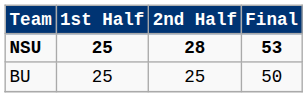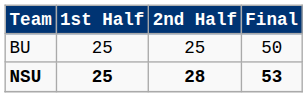 <table class="wikitable" align=right>
 <tr style="background: #003473; color: #FFFFFF">
 <td><strong>Team</strong></td>
 <td><strong>1st Half</strong></td>
 <td><strong>2nd Half</strong></td>
 <td><strong>Final</strong></td>
 </tr>
 <tr>
+<td>BU</td>
+<td align=center>25</td>
+<td align=center>25</td>
+<td align=center>50</td>
+</tr>
+<tr>
 <td><strong>NSU</strong></td>
 <td align=center><strong>25</strong></td>
 <td align=center><strong>28</strong></td>
 <td align=center><strong>53</strong></td>
 </tr>
 <tr>
-<td>BU</td>
-<td align=center>25</td>
-<td align=center>25</td>
-<td align=center>50</td>
-</tr>
-<tr>
 </tr>
 </table>
